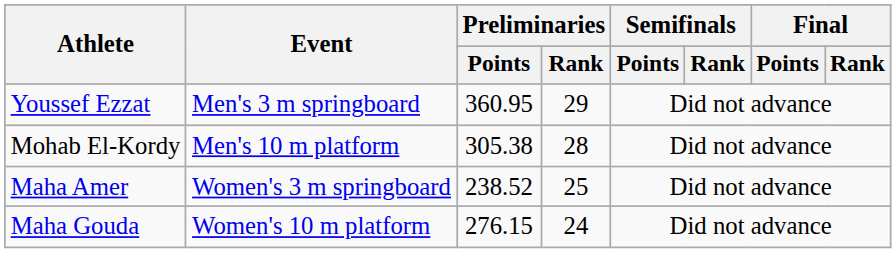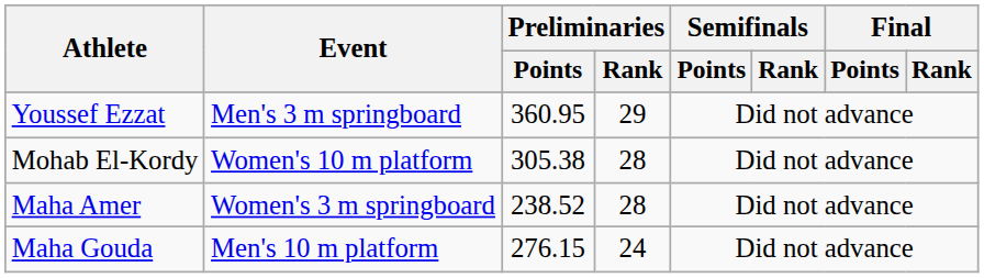 <table class=wikitable style="font-size:90%">
 <tr>
 <th rowspan="2">Athlete</th>
 <th rowspan="2">Event</th>
 <th colspan="2">Preliminaries</th>
 <th colspan="2">Semifinals</th>
 <th colspan="2">Final</th>
 </tr>
 <tr style="font-size:95%">
 <th>Points</th>
 <th>Rank</th>
 <th>Points</th>
 <th>Rank</th>
 <th>Points</th>
 <th>Rank</th>
 </tr>
 <tr align=center>
 <td align=left><a href='#'>Youssef Ezzat</a></td>
 <td align=left><a href='#'>Men's 3 m springboard</a></td>
 <td>360.95</td>
 <td>29</td>
 <td colspan=4>Did not advance</td>
 </tr>
 <tr align=center>
 <td align=left>Mohab El-Kordy</td>
-<td align=left><a href='#'>Men's 10 m platform</a></td>
+<td align=left><a href='#'>Women's 10 m platform</a></td>
 <td>305.38</td>
 <td>28</td>
 <td colspan=4>Did not advance</td>
 </tr>
 <tr align=center>
 <td align=left><a href='#'>Maha Amer</a></td>
 <td align=left><a href='#'>Women's 3 m springboard</a></td>
 <td>238.52</td>
-<td>25</td>
+<td>28</td>
 <td colspan=4>Did not advance</td>
 </tr>
 <tr align=center>
 <td align=left><a href='#'>Maha Gouda</a></td>
-<td align=left><a href='#'>Women's 10 m platform</a></td>
+<td align=left><a href='#'>Men's 10 m platform</a></td>
 <td>276.15</td>
 <td>24</td>
 <td colspan=4>Did not advance</td>
 </tr>
 </table>
